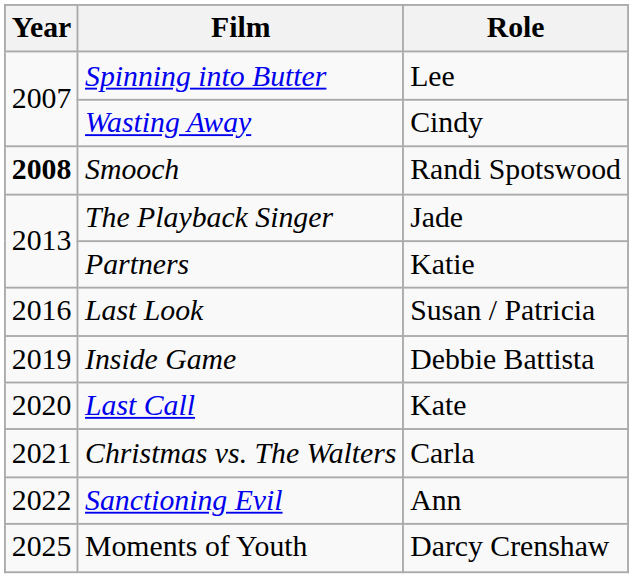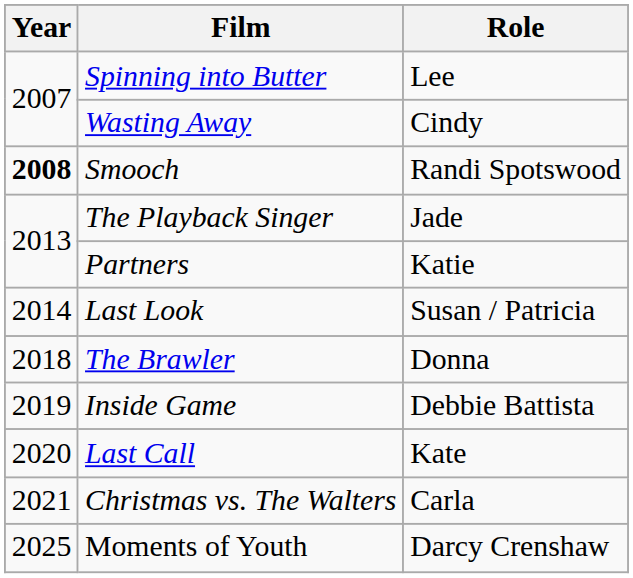 <table class="wikitable">
 <tr>
 <th>Year</th>
 <th class="unsortable">Film</th>
 <th class="unsortable">Role</th>
 </tr>
 <tr>
 <td rowspan="2">2007</td>
 <td><em><a href='#'>Spinning into Butter</a></em></td>
 <td>Lee</td>
 </tr>
 <tr>
 <td><em><a href='#'>Wasting Away</a></em></td>
 <td>Cindy</td>
 </tr>
 <tr>
 <td><strong>2008</strong></td>
 <td><em>Smooch</em></td>
 <td>Randi Spotswood</td>
 </tr>
 <tr>
 <td rowspan="2">2013</td>
 <td><em>The Playback Singer</em></td>
 <td>Jade</td>
 </tr>
 <tr>
 <td><em>Partners</em></td>
 <td>Katie</td>
 </tr>
 <tr>
-<td>2016</td>
+<td>2014</td>
 <td><em>Last Look</em></td>
 <td>Susan / Patricia</td>
+</tr>
+<tr>
+<td>2018</td>
+<td><em><a href='#'>The Brawler</a></em></td>
+<td>Donna</td>
 </tr>
 <tr>
 <td>2019</td>
 <td><em>Inside Game</em></td>
 <td>Debbie Battista</td>
 </tr>
 <tr>
 <td>2020</td>
 <td><em><a href='#'>Last Call</a></em></td>
 <td>Kate</td>
 </tr>
 <tr>
 <td>2021</td>
 <td><em>Christmas vs. The Walters</em></td>
 <td>Carla</td>
 </tr>
 <tr>
-<td>2022</td>
-<td><em><a href='#'>Sanctioning Evil</a></em></td>
-<td>Ann</td>
-</tr>
-<tr>
 <td>2025</td>
 <td>Moments of Youth</td>
 <td>Darcy Crenshaw</td>
 </tr>
 </table>
